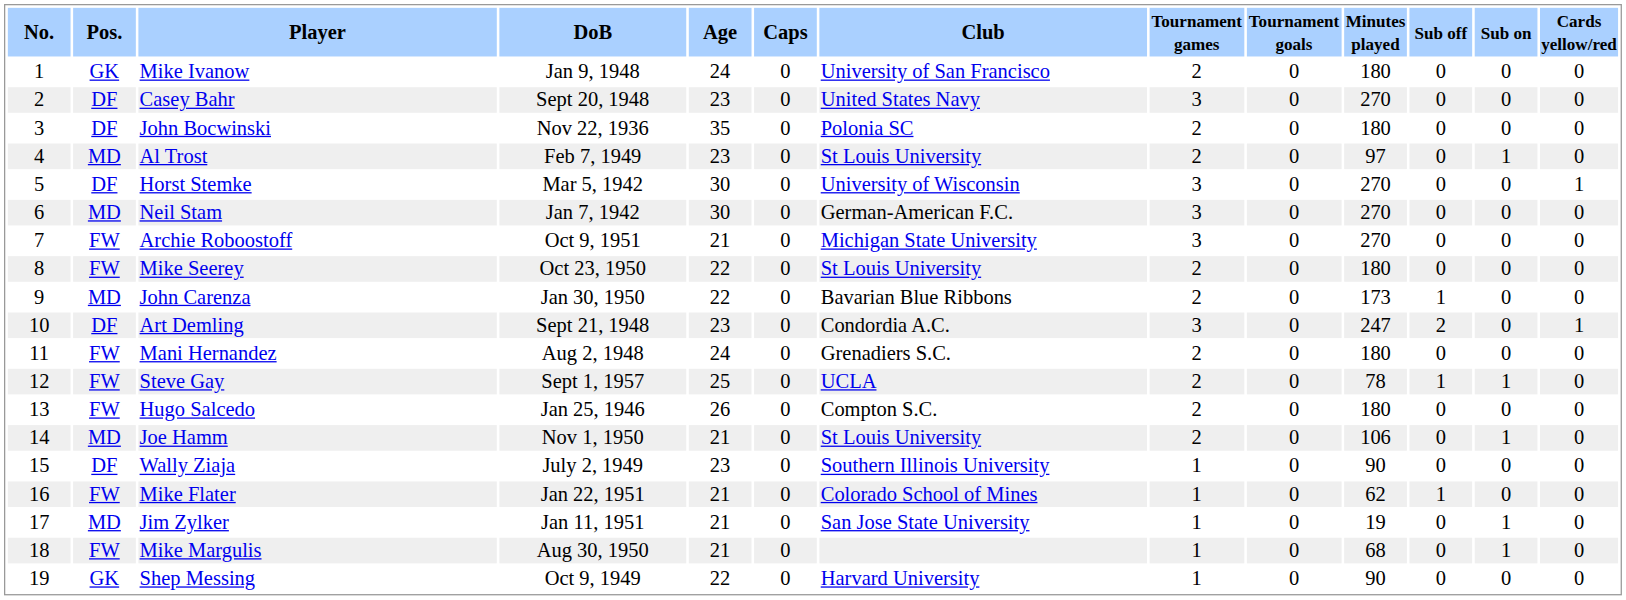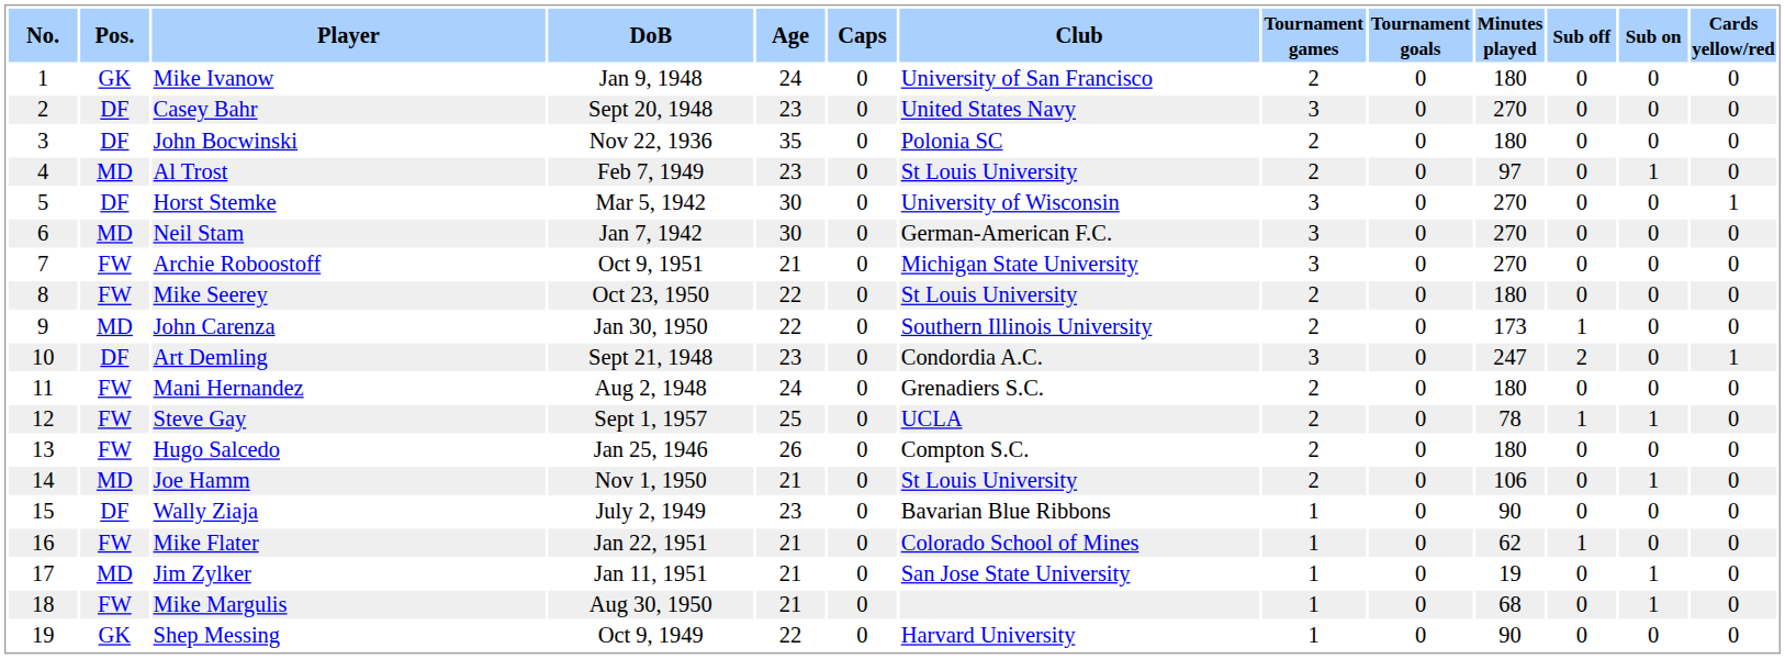 <table border="0" width="100%" style="border: 1px solid #999; background-color:#FFFFFF; text-align:center">
 <tr align="center" bgcolor="#AAD0FF">
 <th width=4%>No.</th>
 <th width=4%>Pos.</th>
 <th width=23%>Player</th>
 <th width=12%>DoB</th>
 <th width=4%>Age</th>
 <th width=4%>Caps</th>
 <th width=21%>Club</th>
 <th width=6%><small>Tournament<br>games</small></th>
 <th width=6%><small>Tournament<br>goals</small></th>
 <th width=4%><small>Minutes<br>played</small></th>
 <th width=4%><small>Sub off</small></th>
 <th width=4%><small>Sub on</small></th>
 <th width=4%><small>Cards<br>yellow/red</small></th>
 </tr>
 <tr>
 <td>1</td>
 <td><a href='#'>GK</a></td>
 <td align="left"><a href='#'>Mike Ivanow</a></td>
 <td>Jan 9, 1948</td>
 <td>24</td>
 <td>0</td>
 <td align="left"> <a href='#'>University of San Francisco</a></td>
 <td>2</td>
 <td>0</td>
 <td>180</td>
 <td>0</td>
 <td>0</td>
 <td>0</td>
 </tr>
 <tr bgcolor="#EFEFEF">
 <td>2</td>
 <td><a href='#'>DF</a></td>
 <td align="left"><a href='#'>Casey Bahr</a></td>
 <td>Sept 20, 1948</td>
 <td>23</td>
 <td>0</td>
 <td align="left"> <a href='#'>United States Navy</a></td>
 <td>3</td>
 <td>0</td>
 <td>270</td>
 <td>0</td>
 <td>0</td>
 <td>0</td>
 </tr>
 <tr>
 <td>3</td>
 <td><a href='#'>DF</a></td>
 <td align="left"><a href='#'>John Bocwinski</a></td>
 <td>Nov 22, 1936</td>
 <td>35</td>
 <td>0</td>
 <td align="left"> <a href='#'>Polonia SC</a></td>
 <td>2</td>
 <td>0</td>
 <td>180</td>
 <td>0</td>
 <td>0</td>
 <td>0</td>
 </tr>
 <tr bgcolor="#EFEFEF">
 <td>4</td>
 <td><a href='#'>MD</a></td>
 <td align="left"><a href='#'>Al Trost</a></td>
 <td>Feb 7, 1949</td>
 <td>23</td>
 <td>0</td>
 <td align="left"> <a href='#'>St Louis University</a></td>
 <td>2</td>
 <td>0</td>
 <td>97</td>
 <td>0</td>
 <td>1</td>
 <td>0</td>
 </tr>
 <tr>
 <td>5</td>
 <td><a href='#'>DF</a></td>
 <td align="left"><a href='#'>Horst Stemke</a></td>
 <td>Mar 5, 1942</td>
 <td>30</td>
 <td>0</td>
 <td align="left"> <a href='#'>University of Wisconsin</a></td>
 <td>3</td>
 <td>0</td>
 <td>270</td>
 <td>0</td>
 <td>0</td>
 <td>1</td>
 </tr>
 <tr bgcolor="#EFEFEF">
 <td>6</td>
 <td><a href='#'>MD</a></td>
 <td align="left"><a href='#'>Neil Stam</a></td>
 <td>Jan 7, 1942</td>
 <td>30</td>
 <td>0</td>
 <td align="left"> German-American F.C.</td>
 <td>3</td>
 <td>0</td>
 <td>270</td>
 <td>0</td>
 <td>0</td>
 <td>0</td>
 </tr>
 <tr>
 <td>7</td>
 <td><a href='#'>FW</a></td>
 <td align="left"><a href='#'>Archie Roboostoff</a></td>
 <td>Oct 9, 1951</td>
 <td>21</td>
 <td>0</td>
 <td align="left"> <a href='#'>Michigan State University</a></td>
 <td>3</td>
 <td>0</td>
 <td>270</td>
 <td>0</td>
 <td>0</td>
 <td>0</td>
 </tr>
 <tr bgcolor="#EFEFEF">
 <td>8</td>
 <td><a href='#'>FW</a></td>
 <td align="left"><a href='#'>Mike Seerey</a></td>
 <td>Oct 23, 1950</td>
 <td>22</td>
 <td>0</td>
 <td align="left"> <a href='#'>St Louis University</a></td>
 <td>2</td>
 <td>0</td>
 <td>180</td>
 <td>0</td>
 <td>0</td>
 <td>0</td>
 </tr>
 <tr>
 <td>9</td>
 <td><a href='#'>MD</a></td>
 <td align="left"><a href='#'>John Carenza</a></td>
 <td>Jan 30, 1950</td>
 <td>22</td>
 <td>0</td>
-<td align="left"> Bavarian Blue Ribbons</td>
+<td align="left"> <a href='#'>Southern Illinois University</a></td>
 <td>2</td>
 <td>0</td>
 <td>173</td>
 <td>1</td>
 <td>0</td>
 <td>0</td>
 </tr>
 <tr bgcolor="#EFEFEF">
 <td>10</td>
 <td><a href='#'>DF</a></td>
 <td align="left"><a href='#'>Art Demling</a></td>
 <td>Sept 21, 1948</td>
 <td>23</td>
 <td>0</td>
 <td align="left"> Condordia A.C.</td>
 <td>3</td>
 <td>0</td>
 <td>247</td>
 <td>2</td>
 <td>0</td>
 <td>1</td>
 </tr>
 <tr>
 <td>11</td>
 <td><a href='#'>FW</a></td>
 <td align="left"><a href='#'>Mani Hernandez</a></td>
 <td>Aug 2, 1948</td>
 <td>24</td>
 <td>0</td>
 <td align="left"> Grenadiers S.C.</td>
 <td>2</td>
 <td>0</td>
 <td>180</td>
 <td>0</td>
 <td>0</td>
 <td>0</td>
 </tr>
 <tr bgcolor="#EFEFEF">
 <td>12</td>
 <td><a href='#'>FW</a></td>
 <td align="left"><a href='#'>Steve Gay</a></td>
 <td>Sept 1, 1957</td>
 <td>25</td>
 <td>0</td>
 <td align="left"> <a href='#'>UCLA</a></td>
 <td>2</td>
 <td>0</td>
 <td>78</td>
 <td>1</td>
 <td>1</td>
 <td>0</td>
 </tr>
 <tr>
 <td>13</td>
 <td><a href='#'>FW</a></td>
 <td align="left"><a href='#'>Hugo Salcedo</a></td>
 <td>Jan 25, 1946</td>
 <td>26</td>
 <td>0</td>
 <td align="left"> Compton S.C.</td>
 <td>2</td>
 <td>0</td>
 <td>180</td>
 <td>0</td>
 <td>0</td>
 <td>0</td>
 </tr>
 <tr bgcolor="#EFEFEF">
 <td>14</td>
 <td><a href='#'>MD</a></td>
 <td align="left"><a href='#'>Joe Hamm</a></td>
 <td>Nov 1, 1950</td>
 <td>21</td>
 <td>0</td>
 <td align="left"> <a href='#'>St Louis University</a></td>
 <td>2</td>
 <td>0</td>
 <td>106</td>
 <td>0</td>
 <td>1</td>
 <td>0</td>
 </tr>
 <tr>
 <td>15</td>
 <td><a href='#'>DF</a></td>
 <td align="left"><a href='#'>Wally Ziaja</a></td>
 <td>July 2, 1949</td>
 <td>23</td>
 <td>0</td>
-<td align="left"> <a href='#'>Southern Illinois University</a></td>
+<td align="left"> Bavarian Blue Ribbons</td>
 <td>1</td>
 <td>0</td>
 <td>90</td>
 <td>0</td>
 <td>0</td>
 <td>0</td>
 </tr>
 <tr bgcolor="#EFEFEF">
 <td>16</td>
 <td><a href='#'>FW</a></td>
 <td align="left"><a href='#'>Mike Flater</a></td>
 <td>Jan 22, 1951</td>
 <td>21</td>
 <td>0</td>
 <td align="left"> <a href='#'>Colorado School of Mines</a></td>
 <td>1</td>
 <td>0</td>
 <td>62</td>
 <td>1</td>
 <td>0</td>
 <td>0</td>
 </tr>
 <tr>
 <td>17</td>
 <td><a href='#'>MD</a></td>
 <td align="left"><a href='#'>Jim Zylker</a></td>
 <td>Jan 11, 1951</td>
 <td>21</td>
 <td>0</td>
 <td align="left"> <a href='#'>San Jose State University</a></td>
 <td>1</td>
 <td>0</td>
 <td>19</td>
 <td>0</td>
 <td>1</td>
 <td>0</td>
 </tr>
 <tr bgcolor="#EFEFEF">
 <td>18</td>
 <td><a href='#'>FW</a></td>
 <td align="left"><a href='#'>Mike Margulis</a></td>
 <td>Aug 30, 1950</td>
 <td>21</td>
 <td>0</td>
 <td align="left"></td>
 <td>1</td>
 <td>0</td>
 <td>68</td>
 <td>0</td>
 <td>1</td>
 <td>0</td>
 </tr>
 <tr>
 <td>19</td>
 <td><a href='#'>GK</a></td>
 <td align="left"><a href='#'>Shep Messing</a></td>
 <td>Oct 9, 1949</td>
 <td>22</td>
 <td>0</td>
 <td align="left"> <a href='#'>Harvard University</a></td>
 <td>1</td>
 <td>0</td>
 <td>90</td>
 <td>0</td>
 <td>0</td>
 <td>0</td>
 </tr>
 </table>
